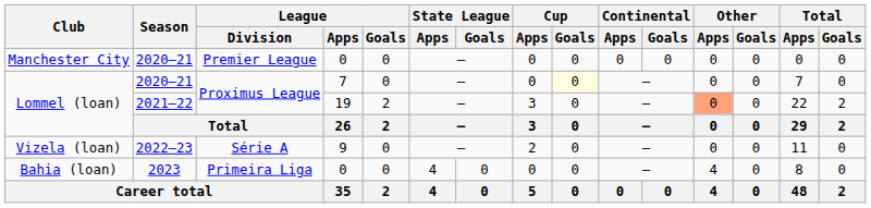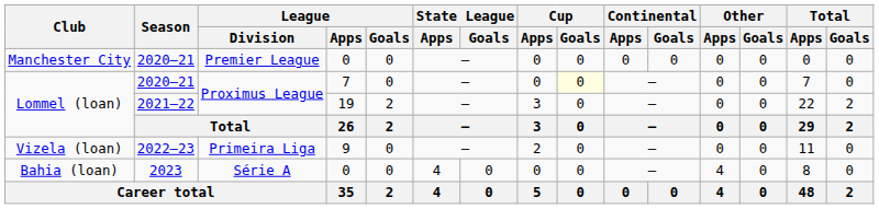 <table class="wikitable" style="text-align: center">
 <tr>
 <th rowspan="2">Club</th>
 <th rowspan="2">Season</th>
 <th colspan="3">League</th>
 <th colspan="2">State League</th>
 <th colspan="2">Cup</th>
 <th colspan="2">Continental</th>
 <th colspan="2">Other</th>
 <th colspan="2">Total</th>
 </tr>
 <tr>
 <th>Division</th>
 <th>Apps</th>
 <th>Goals</th>
 <th>Apps</th>
 <th>Goals</th>
 <th>Apps</th>
 <th>Goals</th>
 <th>Apps</th>
 <th>Goals</th>
 <th>Apps</th>
 <th>Goals</th>
 <th>Apps</th>
 <th>Goals</th>
 </tr>
 <tr>
 <td><a href='#'>Manchester City</a></td>
 <td><a href='#'>2020–21</a></td>
 <td><a href='#'>Premier League</a></td>
 <td>0</td>
 <td>0</td>
 <td colspan="2">—</td>
 <td>0</td>
 <td>0</td>
 <td>0</td>
 <td>0</td>
 <td>0</td>
 <td>0</td>
 <td>0</td>
 <td>0</td>
 </tr>
 <tr>
 <td rowspan="3"><a href='#'>Lommel</a> (loan)</td>
 <td><a href='#'>2020–21</a></td>
 <td rowspan="2"><a href='#'>Proximus League</a></td>
 <td>7</td>
 <td>0</td>
 <td colspan="2">—</td>
 <td>0</td>
 <td style="background: lightyellow;">0</td>
 <td colspan="2">—</td>
 <td>0</td>
 <td>0</td>
 <td>7</td>
 <td>0</td>
 </tr>
 <tr>
 <td><a href='#'>2021–22</a></td>
 <td>19</td>
 <td>2</td>
 <td colspan="2">—</td>
 <td>3</td>
 <td>0</td>
 <td colspan="2">—</td>
-<td style="background: lightsalmon;">0</td>
+<td>0</td>
 <td>0</td>
 <td>22</td>
 <td>2</td>
 </tr>
 <tr>
 <th colspan="2">Total</th>
 <th>26</th>
 <th>2</th>
 <th colspan="2">—</th>
 <th>3</th>
 <th>0</th>
 <th colspan="2">—</th>
 <th>0</th>
 <th>0</th>
 <th>29</th>
 <th>2</th>
 </tr>
 <tr>
 <td><a href='#'>Vizela</a> (loan)</td>
 <td><a href='#'>2022–23</a></td>
-<td><a href='#'>Série A</a></td>
+<td><a href='#'>Primeira Liga</a></td>
 <td>9</td>
 <td>0</td>
 <td colspan="2">—</td>
 <td>2</td>
 <td>0</td>
 <td colspan="2">—</td>
 <td>0</td>
 <td>0</td>
 <td>11</td>
 <td>0</td>
 </tr>
 <tr>
 <td><a href='#'>Bahia</a> (loan)</td>
 <td><a href='#'>2023</a></td>
-<td><a href='#'>Primeira Liga</a></td>
+<td><a href='#'>Série A</a></td>
 <td>0</td>
 <td>0</td>
 <td>4</td>
 <td>0</td>
 <td>0</td>
 <td>0</td>
 <td colspan="2">—</td>
 <td>4</td>
 <td>0</td>
 <td>8</td>
 <td>0</td>
 </tr>
 <tr>
 <th colspan="3"><strong>Career total</strong></th>
 <th>35</th>
 <th>2</th>
 <th>4</th>
 <th>0</th>
 <th>5</th>
 <th>0</th>
 <th>0</th>
 <th>0</th>
 <th>4</th>
 <th>0</th>
 <th>48</th>
 <th>2</th>
 </tr>
 </table>
